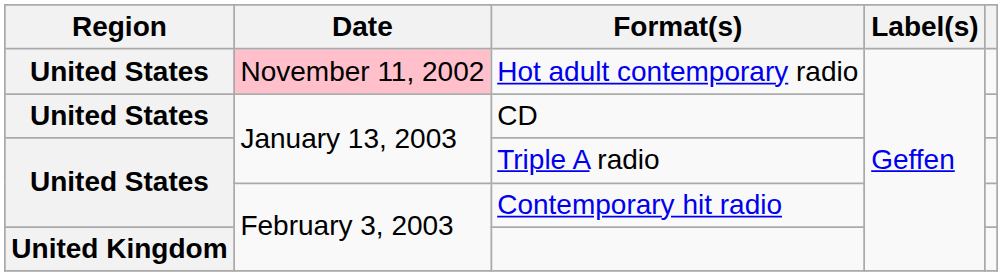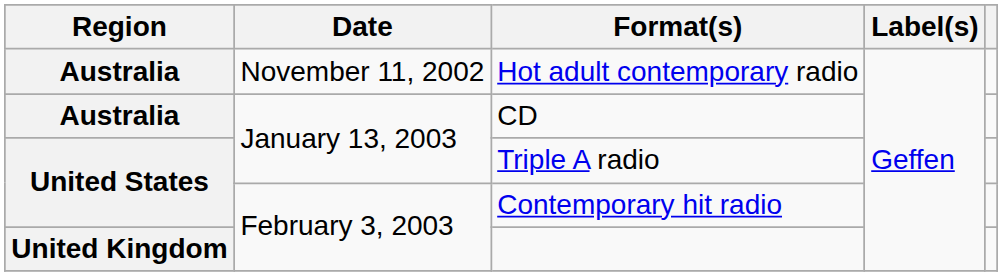 <table class="wikitable plainrowheaders" style="text-align:left">
 <tr>
 <th scope="col">Region</th>
 <th scope="col">Date</th>
 <th scope="col">Format(s)</th>
 <th scope="col">Label(s)</th>
 <th scope="col"></th>
 </tr>
 <tr>
-<th scope="row">United States</th>
-<td style="background: pink;">November 11, 2002</td>
+<th scope="row">Australia</th>
+<td>November 11, 2002</td>
 <td><a href='#'>Hot adult contemporary</a> radio</td>
 <td rowspan="5"><a href='#'>Geffen</a></td>
 <td></td>
 </tr>
 <tr>
-<th scope="row">United States</th>
+<th scope="row">Australia</th>
 <td rowspan="2">January 13, 2003</td>
 <td>CD</td>
 <td></td>
 </tr>
 <tr>
 <th scope="row" rowspan="2">United States</th>
 <td><a href='#'>Triple A</a> radio</td>
 <td></td>
 </tr>
 <tr>
 <td rowspan="2">February 3, 2003</td>
 <td><a href='#'>Contemporary hit radio</a></td>
 <td></td>
 </tr>
 <tr>
 <th scope="row">United Kingdom</th>
 <td></td>
 <td></td>
 </tr>
 </table>
